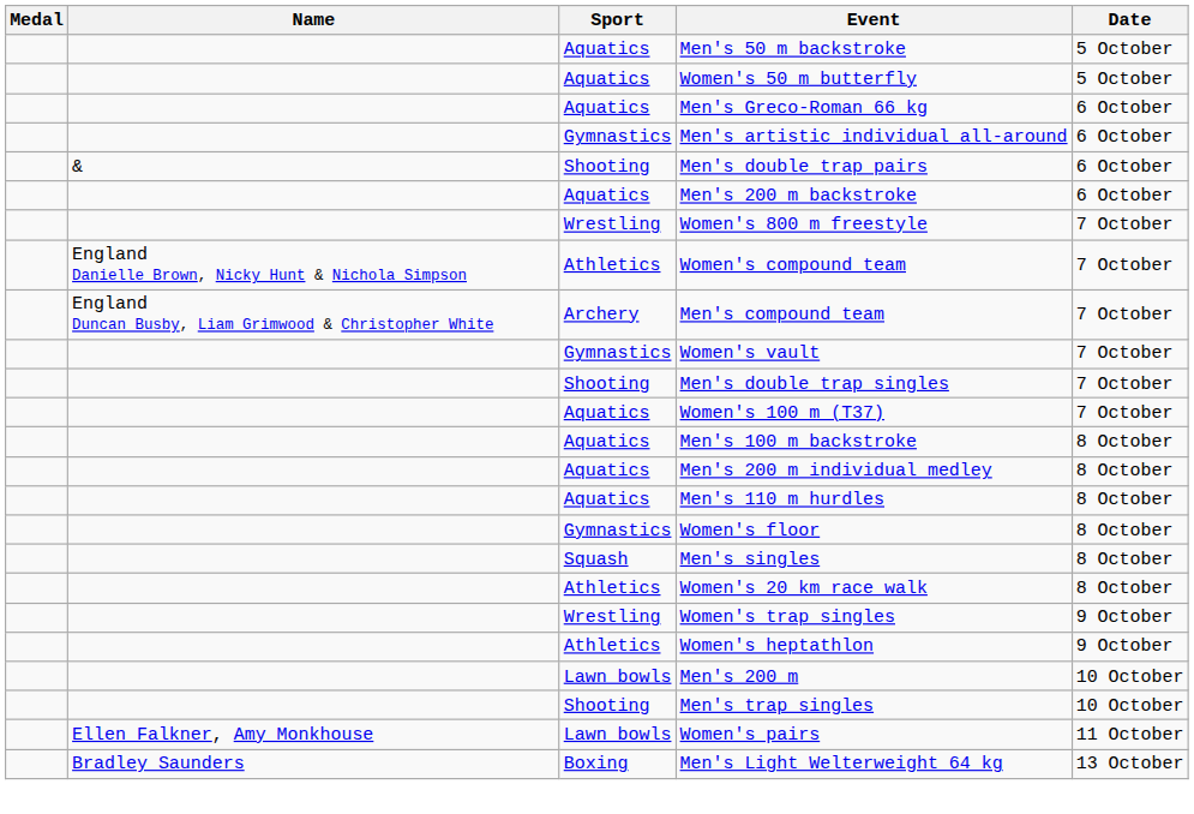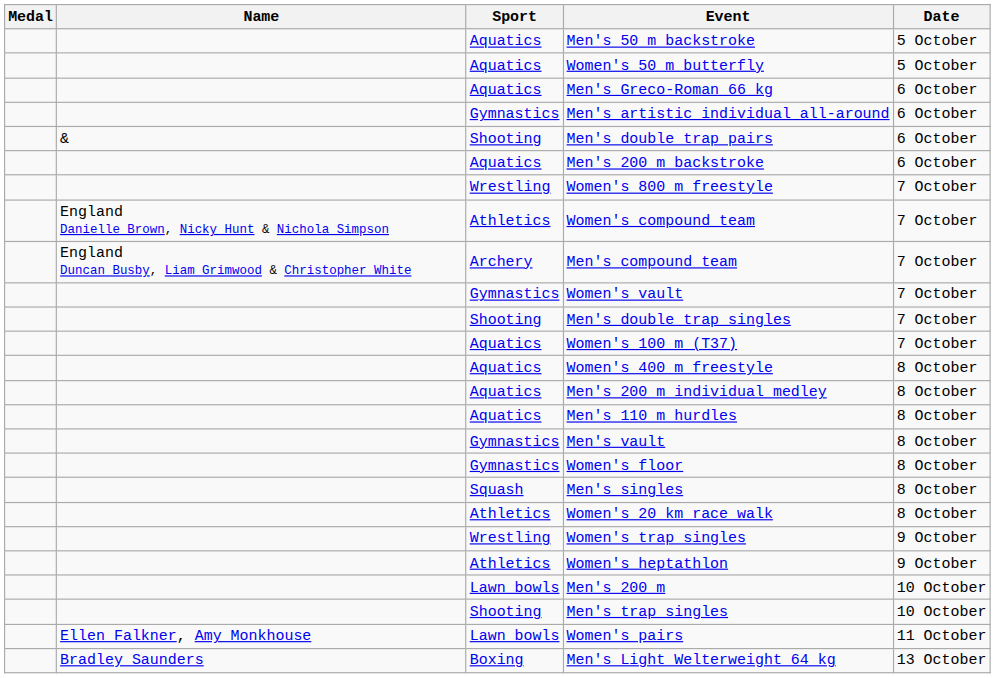 <table class="wikitable sortable">
 <tr>
 <th>Medal</th>
 <th style="width:350px;">Name</th>
 <th>Sport</th>
 <th>Event</th>
 <th>Date</th>
 </tr>
 <tr>
 <td></td>
 <td></td>
 <td><a href='#'>Aquatics</a></td>
 <td><a href='#'>Men's 50 m backstroke</a></td>
 <td>5 October</td>
 </tr>
 <tr>
 <td></td>
 <td></td>
 <td><a href='#'>Aquatics</a></td>
 <td><a href='#'>Women's 50 m butterfly</a></td>
 <td>5 October</td>
 </tr>
 <tr>
 <td></td>
 <td></td>
 <td><a href='#'>Aquatics</a></td>
 <td><a href='#'>Men's Greco-Roman 66 kg</a></td>
 <td>6 October</td>
 </tr>
 <tr>
 <td></td>
 <td></td>
 <td><a href='#'>Gymnastics</a></td>
 <td><a href='#'>Men's artistic individual all-around</a></td>
 <td>6 October</td>
 </tr>
 <tr>
 <td></td>
 <td> & </td>
 <td><a href='#'>Shooting</a></td>
 <td><a href='#'>Men's double trap pairs</a></td>
 <td>6 October</td>
 </tr>
 <tr>
 <td></td>
 <td></td>
 <td><a href='#'>Aquatics</a></td>
 <td><a href='#'>Men's 200 m backstroke</a></td>
 <td>6 October</td>
 </tr>
 <tr>
 <td></td>
 <td></td>
 <td><a href='#'>Wrestling</a></td>
 <td><a href='#'>Women's 800 m freestyle</a></td>
 <td>7 October</td>
 </tr>
 <tr>
 <td></td>
 <td>England<br><small><a href='#'>Danielle Brown</a>, <a href='#'>Nicky Hunt</a> & <a href='#'>Nichola Simpson</a></small></td>
 <td><a href='#'>Athletics</a></td>
 <td><a href='#'>Women's compound team</a></td>
 <td>7 October</td>
 </tr>
 <tr>
 <td></td>
 <td>England<br><small><a href='#'>Duncan Busby</a>, <a href='#'>Liam Grimwood</a> & <a href='#'>Christopher White</a></small></td>
 <td><a href='#'>Archery</a></td>
 <td><a href='#'>Men's compound team</a></td>
 <td>7 October</td>
 </tr>
 <tr>
 <td></td>
 <td></td>
 <td><a href='#'>Gymnastics</a></td>
 <td><a href='#'>Women's vault</a></td>
 <td>7 October</td>
 </tr>
 <tr>
 <td></td>
 <td></td>
 <td><a href='#'>Shooting</a></td>
 <td><a href='#'>Men's double trap singles</a></td>
 <td>7 October</td>
 </tr>
 <tr>
 <td></td>
 <td></td>
 <td><a href='#'>Aquatics</a></td>
 <td><a href='#'>Women's 100 m (T37)</a></td>
 <td>7 October</td>
 </tr>
 <tr>
 <td></td>
 <td></td>
 <td><a href='#'>Aquatics</a></td>
-<td><a href='#'>Men's 100 m backstroke</a></td>
+<td><a href='#'>Women's 400 m freestyle</a></td>
 <td>8 October</td>
 </tr>
 <tr>
 <td></td>
 <td></td>
 <td><a href='#'>Aquatics</a></td>
 <td><a href='#'>Men's 200 m individual medley</a></td>
 <td>8 October</td>
 </tr>
 <tr>
 <td></td>
 <td></td>
 <td><a href='#'>Aquatics</a></td>
 <td><a href='#'>Men's 110 m hurdles</a></td>
+<td>8 October</td>
+</tr>
+<tr>
+<td></td>
+<td></td>
+<td><a href='#'>Gymnastics</a></td>
+<td><a href='#'>Men's vault</a></td>
 <td>8 October</td>
 </tr>
 <tr>
 <td></td>
 <td></td>
 <td><a href='#'>Gymnastics</a></td>
 <td><a href='#'>Women's floor</a></td>
 <td>8 October</td>
 </tr>
 <tr>
 <td></td>
 <td></td>
 <td><a href='#'>Squash</a></td>
 <td><a href='#'>Men's singles</a></td>
 <td>8 October</td>
 </tr>
 <tr>
 <td></td>
 <td></td>
 <td><a href='#'>Athletics</a></td>
 <td><a href='#'>Women's 20 km race walk</a></td>
 <td>8 October</td>
 </tr>
 <tr>
 <td></td>
 <td></td>
 <td><a href='#'>Wrestling</a></td>
 <td><a href='#'>Women's trap singles</a></td>
 <td>9 October</td>
 </tr>
 <tr>
 <td></td>
 <td></td>
 <td><a href='#'>Athletics</a></td>
 <td><a href='#'>Women's heptathlon</a></td>
 <td>9 October</td>
 </tr>
 <tr>
 <td></td>
 <td></td>
 <td><a href='#'>Lawn bowls</a></td>
 <td><a href='#'>Men's 200 m</a></td>
 <td>10 October</td>
 </tr>
 <tr>
 <td></td>
 <td></td>
 <td><a href='#'>Shooting</a></td>
 <td><a href='#'>Men's trap singles</a></td>
 <td>10 October</td>
 </tr>
 <tr>
 <td></td>
 <td><a href='#'>Ellen Falkner</a>, <a href='#'>Amy Monkhouse</a></td>
 <td><a href='#'>Lawn bowls</a></td>
 <td><a href='#'>Women's pairs</a></td>
 <td>11 October</td>
 </tr>
 <tr>
 <td></td>
 <td><a href='#'>Bradley Saunders</a></td>
 <td><a href='#'>Boxing</a></td>
 <td><a href='#'>Men's Light Welterweight 64 kg</a></td>
 <td>13 October</td>
 </tr>
 </table>
